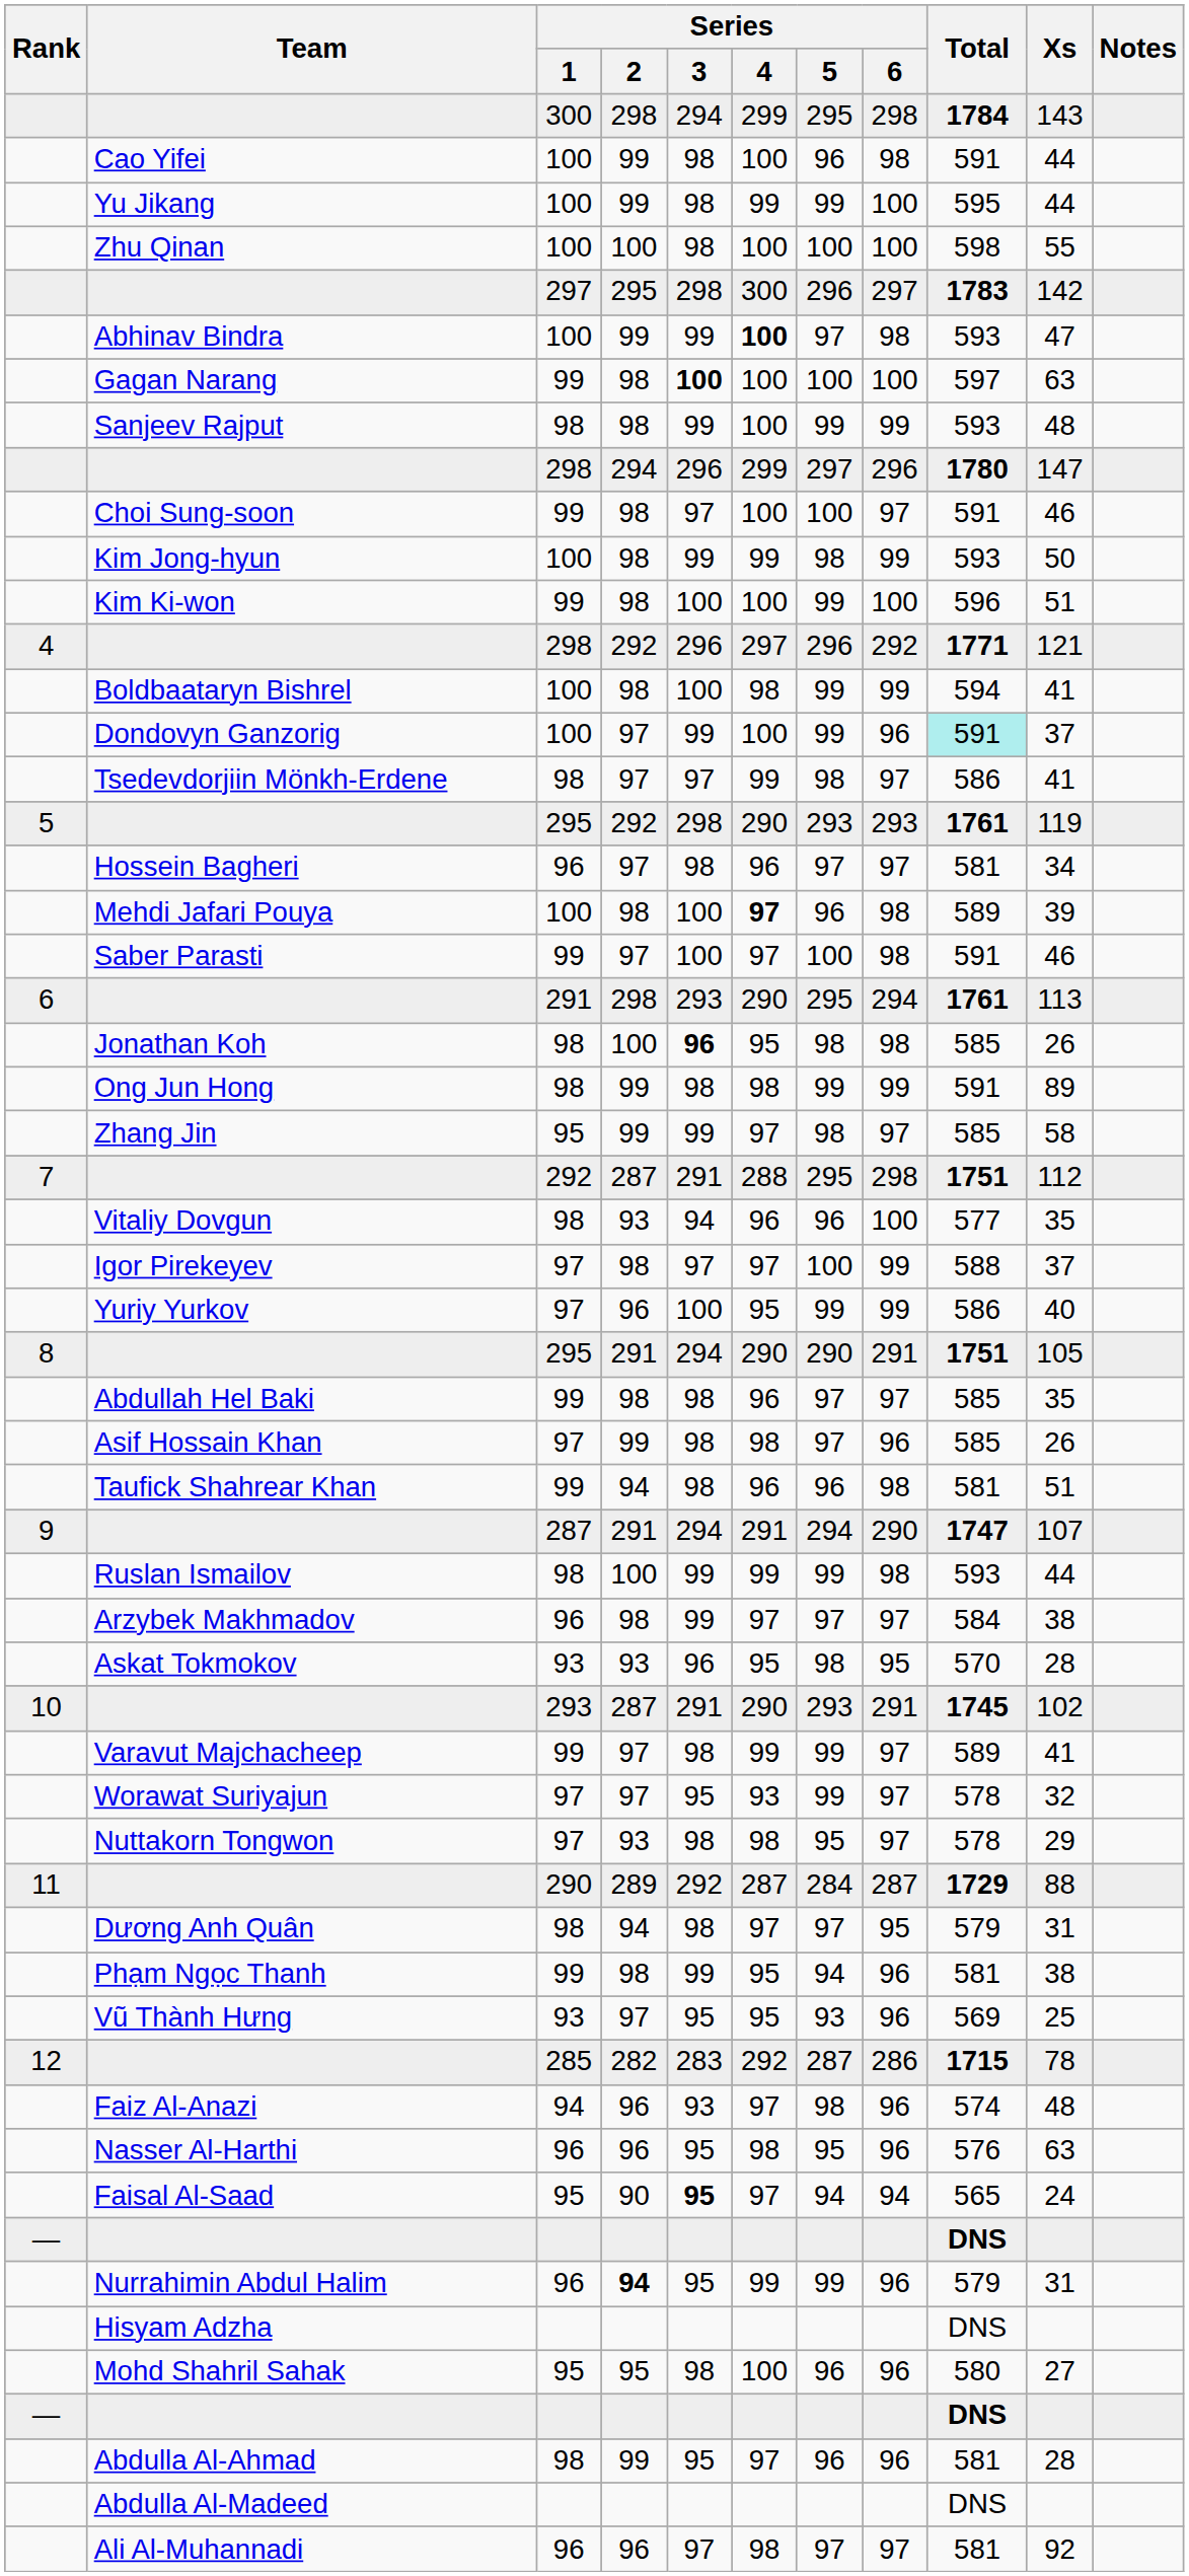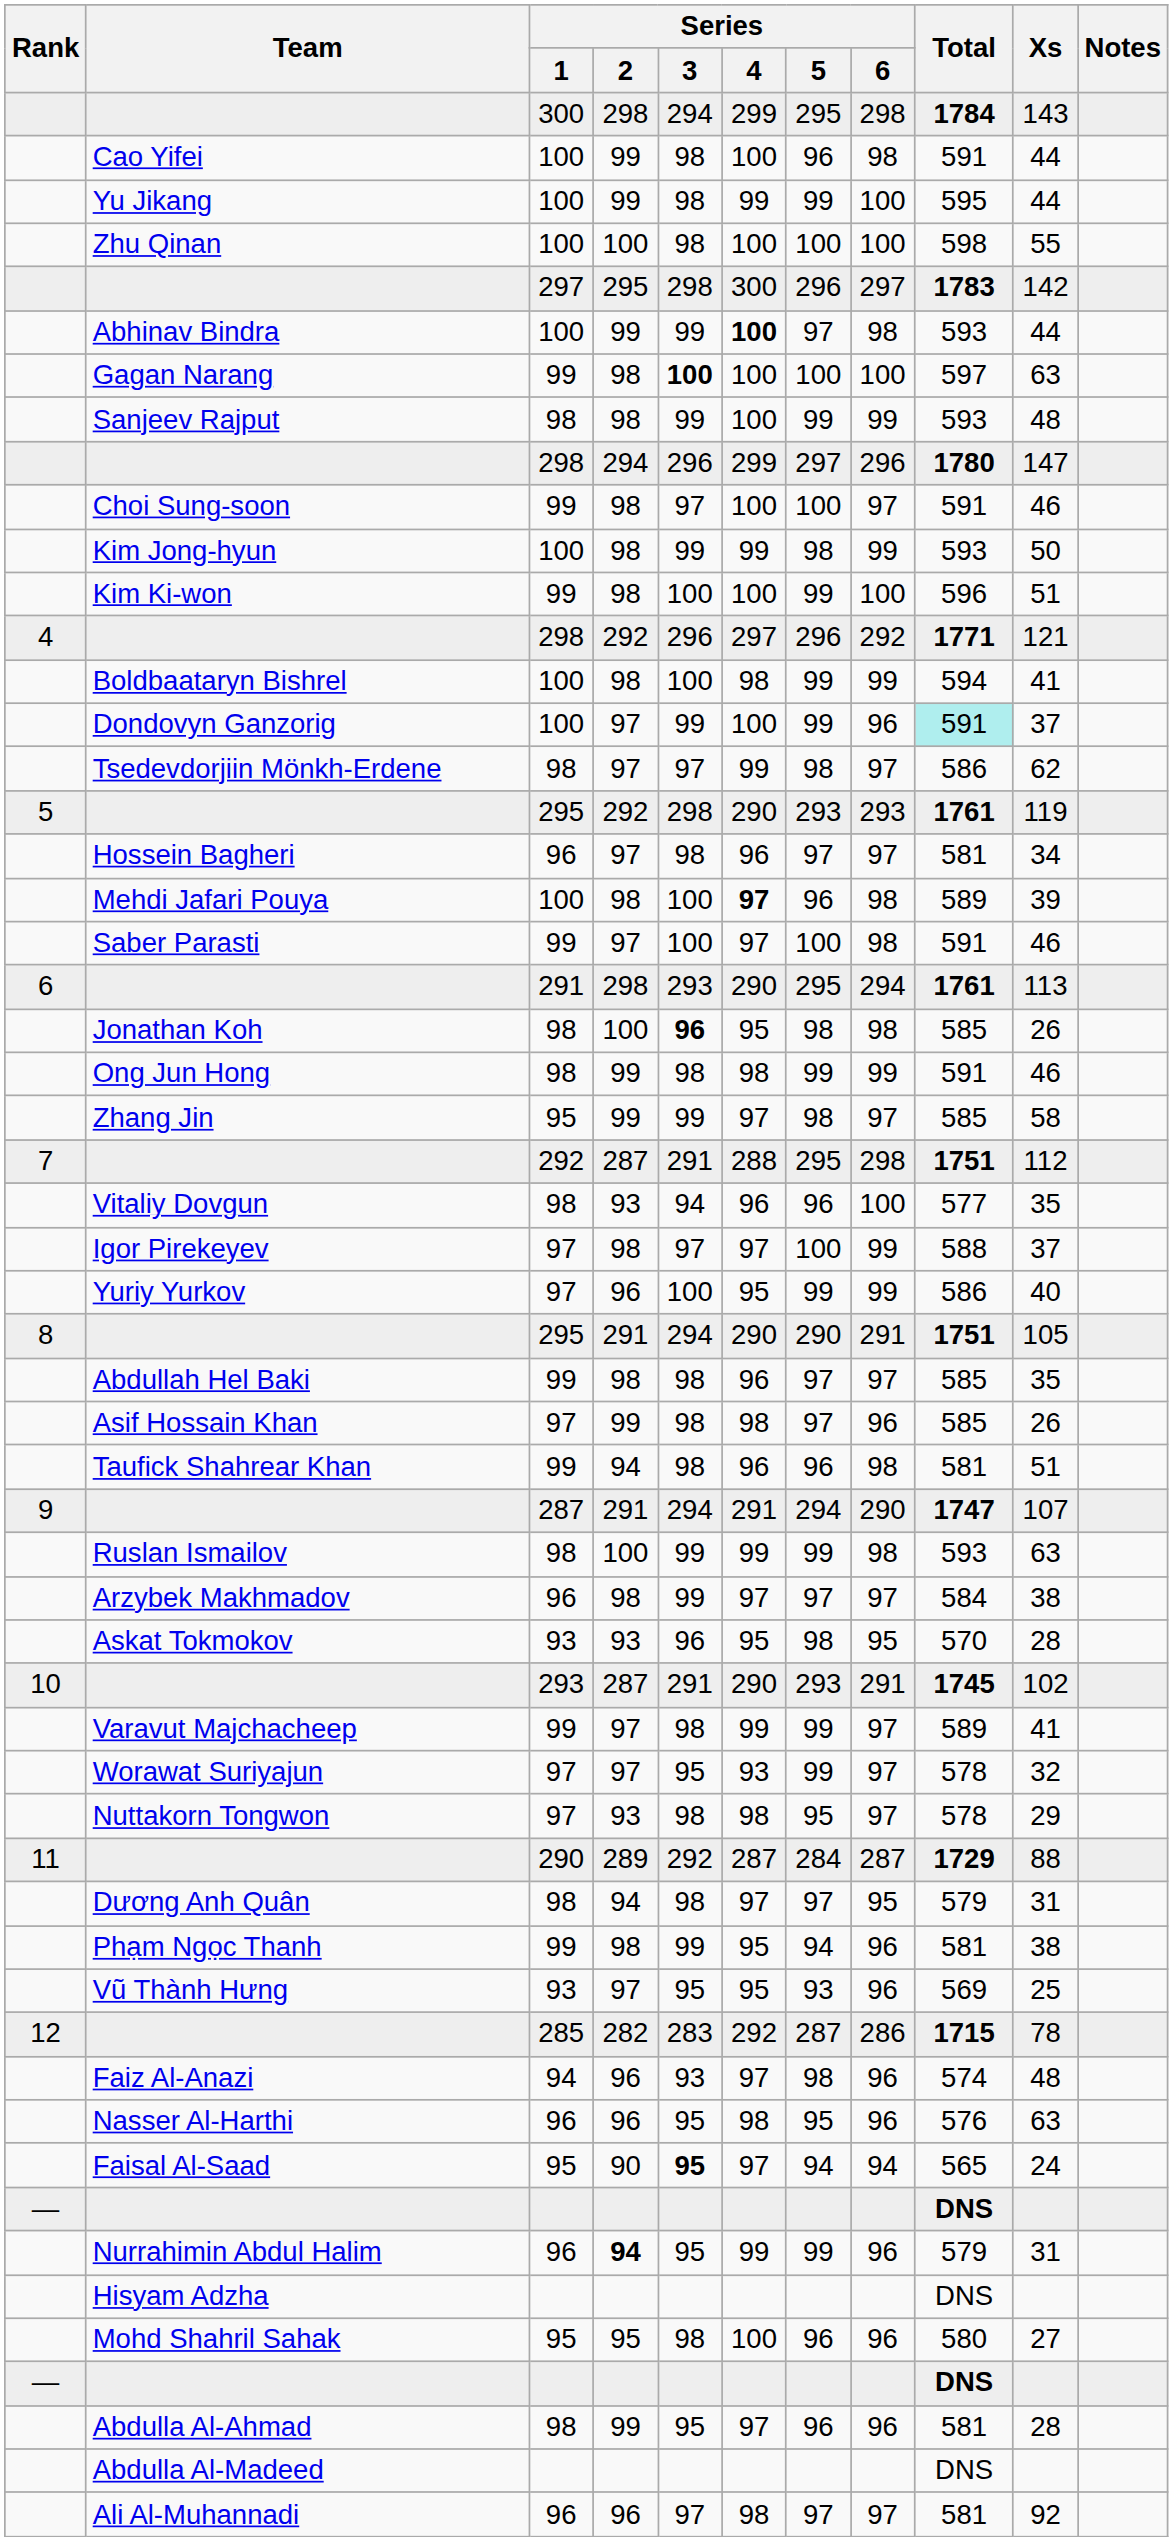 <table class="wikitable" style="text-align:center">
 <tr>
 <th rowspan=2 width=40>Rank</th>
 <th rowspan=2 width=250>Team</th>
 <th colspan=6>Series</th>
 <th rowspan=2 width=50>Total</th>
 <th rowspan=2 width=30>Xs</th>
 <th rowspan=2 width=45>Notes</th>
 </tr>
 <tr>
 <th width=30>1</th>
 <th width=30>2</th>
 <th width=30>3</th>
 <th width=30>4</th>
 <th width=30>5</th>
 <th width=30>6</th>
 </tr>
 <tr bgcolor=eeeeee>
 <td></td>
 <td align=left></td>
 <td>300</td>
 <td>298</td>
 <td>294</td>
 <td>299</td>
 <td>295</td>
 <td>298</td>
 <td><strong>1784</strong></td>
 <td>143</td>
 <td></td>
 </tr>
 <tr>
 <td></td>
 <td align=left><a href='#'>Cao Yifei</a></td>
 <td>100</td>
 <td>99</td>
 <td>98</td>
 <td>100</td>
 <td>96</td>
 <td>98</td>
 <td>591</td>
 <td>44</td>
 <td></td>
 </tr>
 <tr>
 <td></td>
 <td align=left><a href='#'>Yu Jikang</a></td>
 <td>100</td>
 <td>99</td>
 <td>98</td>
 <td>99</td>
 <td>99</td>
 <td>100</td>
 <td>595</td>
 <td>44</td>
 <td></td>
 </tr>
 <tr>
 <td></td>
 <td align=left><a href='#'>Zhu Qinan</a></td>
 <td>100</td>
 <td>100</td>
 <td>98</td>
 <td>100</td>
 <td>100</td>
 <td>100</td>
 <td>598</td>
 <td>55</td>
 <td></td>
 </tr>
 <tr bgcolor=eeeeee>
 <td></td>
 <td align=left></td>
 <td>297</td>
 <td>295</td>
 <td>298</td>
 <td>300</td>
 <td>296</td>
 <td>297</td>
 <td><strong>1783</strong></td>
 <td>142</td>
 <td></td>
 </tr>
 <tr>
 <td></td>
 <td align=left><a href='#'>Abhinav Bindra</a></td>
 <td>100</td>
 <td>99</td>
 <td>99</td>
 <td><strong>100</strong></td>
 <td>97</td>
 <td>98</td>
 <td>593</td>
-<td>47</td>
+<td>44</td>
 <td></td>
 </tr>
 <tr>
 <td></td>
 <td align=left><a href='#'>Gagan Narang</a></td>
 <td>99</td>
 <td>98</td>
 <td><strong>100</strong></td>
 <td>100</td>
 <td>100</td>
 <td>100</td>
 <td>597</td>
 <td>63</td>
 <td></td>
 </tr>
 <tr>
 <td></td>
 <td align=left><a href='#'>Sanjeev Rajput</a></td>
 <td>98</td>
 <td>98</td>
 <td>99</td>
 <td>100</td>
 <td>99</td>
 <td>99</td>
 <td>593</td>
 <td>48</td>
 <td></td>
 </tr>
 <tr bgcolor=eeeeee>
 <td></td>
 <td align=left></td>
 <td>298</td>
 <td>294</td>
 <td>296</td>
 <td>299</td>
 <td>297</td>
 <td>296</td>
 <td><strong>1780</strong></td>
 <td>147</td>
 <td></td>
 </tr>
 <tr>
 <td></td>
 <td align=left><a href='#'>Choi Sung-soon</a></td>
 <td>99</td>
 <td>98</td>
 <td>97</td>
 <td>100</td>
 <td>100</td>
 <td>97</td>
 <td>591</td>
 <td>46</td>
 <td></td>
 </tr>
 <tr>
 <td></td>
 <td align=left><a href='#'>Kim Jong-hyun</a></td>
 <td>100</td>
 <td>98</td>
 <td>99</td>
 <td>99</td>
 <td>98</td>
 <td>99</td>
 <td>593</td>
 <td>50</td>
 <td></td>
 </tr>
 <tr>
 <td></td>
 <td align=left><a href='#'>Kim Ki-won</a></td>
 <td>99</td>
 <td>98</td>
 <td>100</td>
 <td>100</td>
 <td>99</td>
 <td>100</td>
 <td>596</td>
 <td>51</td>
 <td></td>
 </tr>
 <tr bgcolor=eeeeee>
 <td>4</td>
 <td align=left></td>
 <td>298</td>
 <td>292</td>
 <td>296</td>
 <td>297</td>
 <td>296</td>
 <td>292</td>
 <td><strong>1771</strong></td>
 <td>121</td>
 <td></td>
 </tr>
 <tr>
 <td></td>
 <td align=left><a href='#'>Boldbaataryn Bishrel</a></td>
 <td>100</td>
 <td>98</td>
 <td>100</td>
 <td>98</td>
 <td>99</td>
 <td>99</td>
 <td>594</td>
 <td>41</td>
 <td></td>
 </tr>
 <tr>
 <td></td>
 <td align=left><a href='#'>Dondovyn Ganzorig</a></td>
 <td>100</td>
 <td>97</td>
 <td>99</td>
 <td>100</td>
 <td>99</td>
 <td>96</td>
 <td style="background: paleturquoise;">591</td>
 <td>37</td>
 <td></td>
 </tr>
 <tr>
 <td></td>
 <td align=left><a href='#'>Tsedevdorjiin Mönkh-Erdene</a></td>
 <td>98</td>
 <td>97</td>
 <td>97</td>
 <td>99</td>
 <td>98</td>
 <td>97</td>
 <td>586</td>
-<td>41</td>
+<td>62</td>
 <td></td>
 </tr>
 <tr bgcolor=eeeeee>
 <td>5</td>
 <td align=left></td>
 <td>295</td>
 <td>292</td>
 <td>298</td>
 <td>290</td>
 <td>293</td>
 <td>293</td>
 <td><strong>1761</strong></td>
 <td>119</td>
 <td></td>
 </tr>
 <tr>
 <td></td>
 <td align=left><a href='#'>Hossein Bagheri</a></td>
 <td>96</td>
 <td>97</td>
 <td>98</td>
 <td>96</td>
 <td>97</td>
 <td>97</td>
 <td>581</td>
 <td>34</td>
 <td></td>
 </tr>
 <tr>
 <td></td>
 <td align=left><a href='#'>Mehdi Jafari Pouya</a></td>
 <td>100</td>
 <td>98</td>
 <td>100</td>
 <td><strong>97</strong></td>
 <td>96</td>
 <td>98</td>
 <td>589</td>
 <td>39</td>
 <td></td>
 </tr>
 <tr>
 <td></td>
 <td align=left><a href='#'>Saber Parasti</a></td>
 <td>99</td>
 <td>97</td>
 <td>100</td>
 <td>97</td>
 <td>100</td>
 <td>98</td>
 <td>591</td>
 <td>46</td>
 <td></td>
 </tr>
 <tr bgcolor=eeeeee>
 <td>6</td>
 <td align=left></td>
 <td>291</td>
 <td>298</td>
 <td>293</td>
 <td>290</td>
 <td>295</td>
 <td>294</td>
 <td><strong>1761</strong></td>
 <td>113</td>
 <td></td>
 </tr>
 <tr>
 <td></td>
 <td align=left><a href='#'>Jonathan Koh</a></td>
 <td>98</td>
 <td>100</td>
 <td><strong>96</strong></td>
 <td>95</td>
 <td>98</td>
 <td>98</td>
 <td>585</td>
 <td>26</td>
 <td></td>
 </tr>
 <tr>
 <td></td>
 <td align=left><a href='#'>Ong Jun Hong</a></td>
 <td>98</td>
 <td>99</td>
 <td>98</td>
 <td>98</td>
 <td>99</td>
 <td>99</td>
 <td>591</td>
-<td>89</td>
+<td>46</td>
 <td></td>
 </tr>
 <tr>
 <td></td>
 <td align=left><a href='#'>Zhang Jin</a></td>
 <td>95</td>
 <td>99</td>
 <td>99</td>
 <td>97</td>
 <td>98</td>
 <td>97</td>
 <td>585</td>
 <td>58</td>
 <td></td>
 </tr>
 <tr bgcolor=eeeeee>
 <td>7</td>
 <td align=left></td>
 <td>292</td>
 <td>287</td>
 <td>291</td>
 <td>288</td>
 <td>295</td>
 <td>298</td>
 <td><strong>1751</strong></td>
 <td>112</td>
 <td></td>
 </tr>
 <tr>
 <td></td>
 <td align=left><a href='#'>Vitaliy Dovgun</a></td>
 <td>98</td>
 <td>93</td>
 <td>94</td>
 <td>96</td>
 <td>96</td>
 <td>100</td>
 <td>577</td>
 <td>35</td>
 <td></td>
 </tr>
 <tr>
 <td></td>
 <td align=left><a href='#'>Igor Pirekeyev</a></td>
 <td>97</td>
 <td>98</td>
 <td>97</td>
 <td>97</td>
 <td>100</td>
 <td>99</td>
 <td>588</td>
 <td>37</td>
 <td></td>
 </tr>
 <tr>
 <td></td>
 <td align=left><a href='#'>Yuriy Yurkov</a></td>
 <td>97</td>
 <td>96</td>
 <td>100</td>
 <td>95</td>
 <td>99</td>
 <td>99</td>
 <td>586</td>
 <td>40</td>
 <td></td>
 </tr>
 <tr bgcolor=eeeeee>
 <td>8</td>
 <td align=left></td>
 <td>295</td>
 <td>291</td>
 <td>294</td>
 <td>290</td>
 <td>290</td>
 <td>291</td>
 <td><strong>1751</strong></td>
 <td>105</td>
 <td></td>
 </tr>
 <tr>
 <td></td>
 <td align=left><a href='#'>Abdullah Hel Baki</a></td>
 <td>99</td>
 <td>98</td>
 <td>98</td>
 <td>96</td>
 <td>97</td>
 <td>97</td>
 <td>585</td>
 <td>35</td>
 <td></td>
 </tr>
 <tr>
 <td></td>
 <td align=left><a href='#'>Asif Hossain Khan</a></td>
 <td>97</td>
 <td>99</td>
 <td>98</td>
 <td>98</td>
 <td>97</td>
 <td>96</td>
 <td>585</td>
 <td>26</td>
 <td></td>
 </tr>
 <tr>
 <td></td>
 <td align=left><a href='#'>Taufick Shahrear Khan</a></td>
 <td>99</td>
 <td>94</td>
 <td>98</td>
 <td>96</td>
 <td>96</td>
 <td>98</td>
 <td>581</td>
 <td>51</td>
 <td></td>
 </tr>
 <tr bgcolor=eeeeee>
 <td>9</td>
 <td align=left></td>
 <td>287</td>
 <td>291</td>
 <td>294</td>
 <td>291</td>
 <td>294</td>
 <td>290</td>
 <td><strong>1747</strong></td>
 <td>107</td>
 <td></td>
 </tr>
 <tr>
 <td></td>
 <td align=left><a href='#'>Ruslan Ismailov</a></td>
 <td>98</td>
 <td>100</td>
 <td>99</td>
 <td>99</td>
 <td>99</td>
 <td>98</td>
 <td>593</td>
-<td>44</td>
+<td>63</td>
 <td></td>
 </tr>
 <tr>
 <td></td>
 <td align=left><a href='#'>Arzybek Makhmadov</a></td>
 <td>96</td>
 <td>98</td>
 <td>99</td>
 <td>97</td>
 <td>97</td>
 <td>97</td>
 <td>584</td>
 <td>38</td>
 <td></td>
 </tr>
 <tr>
 <td></td>
 <td align=left><a href='#'>Askat Tokmokov</a></td>
 <td>93</td>
 <td>93</td>
 <td>96</td>
 <td>95</td>
 <td>98</td>
 <td>95</td>
 <td>570</td>
 <td>28</td>
 <td></td>
 </tr>
 <tr bgcolor=eeeeee>
 <td>10</td>
 <td align=left></td>
 <td>293</td>
 <td>287</td>
 <td>291</td>
 <td>290</td>
 <td>293</td>
 <td>291</td>
 <td><strong>1745</strong></td>
 <td>102</td>
 <td></td>
 </tr>
 <tr>
 <td></td>
 <td align=left><a href='#'>Varavut Majchacheep</a></td>
 <td>99</td>
 <td>97</td>
 <td>98</td>
 <td>99</td>
 <td>99</td>
 <td>97</td>
 <td>589</td>
 <td>41</td>
 <td></td>
 </tr>
 <tr>
 <td></td>
 <td align=left><a href='#'>Worawat Suriyajun</a></td>
 <td>97</td>
 <td>97</td>
 <td>95</td>
 <td>93</td>
 <td>99</td>
 <td>97</td>
 <td>578</td>
 <td>32</td>
 <td></td>
 </tr>
 <tr>
 <td></td>
 <td align=left><a href='#'>Nuttakorn Tongwon</a></td>
 <td>97</td>
 <td>93</td>
 <td>98</td>
 <td>98</td>
 <td>95</td>
 <td>97</td>
 <td>578</td>
 <td>29</td>
 <td></td>
 </tr>
 <tr bgcolor=eeeeee>
 <td>11</td>
 <td align=left></td>
 <td>290</td>
 <td>289</td>
 <td>292</td>
 <td>287</td>
 <td>284</td>
 <td>287</td>
 <td><strong>1729</strong></td>
 <td>88</td>
 <td></td>
 </tr>
 <tr>
 <td></td>
 <td align=left><a href='#'>Dương Anh Quân</a></td>
 <td>98</td>
 <td>94</td>
 <td>98</td>
 <td>97</td>
 <td>97</td>
 <td>95</td>
 <td>579</td>
 <td>31</td>
 <td></td>
 </tr>
 <tr>
 <td></td>
 <td align=left><a href='#'>Phạm Ngọc Thanh</a></td>
 <td>99</td>
 <td>98</td>
 <td>99</td>
 <td>95</td>
 <td>94</td>
 <td>96</td>
 <td>581</td>
 <td>38</td>
 <td></td>
 </tr>
 <tr>
 <td></td>
 <td align=left><a href='#'>Vũ Thành Hưng</a></td>
 <td>93</td>
 <td>97</td>
 <td>95</td>
 <td>95</td>
 <td>93</td>
 <td>96</td>
 <td>569</td>
 <td>25</td>
 <td></td>
 </tr>
 <tr bgcolor=eeeeee>
 <td>12</td>
 <td align=left></td>
 <td>285</td>
 <td>282</td>
 <td>283</td>
 <td>292</td>
 <td>287</td>
 <td>286</td>
 <td><strong>1715</strong></td>
 <td>78</td>
 <td></td>
 </tr>
 <tr>
 <td></td>
 <td align=left><a href='#'>Faiz Al-Anazi</a></td>
 <td>94</td>
 <td>96</td>
 <td>93</td>
 <td>97</td>
 <td>98</td>
 <td>96</td>
 <td>574</td>
 <td>48</td>
 <td></td>
 </tr>
 <tr>
 <td></td>
 <td align=left><a href='#'>Nasser Al-Harthi</a></td>
 <td>96</td>
 <td>96</td>
 <td>95</td>
 <td>98</td>
 <td>95</td>
 <td>96</td>
 <td>576</td>
 <td>63</td>
 <td></td>
 </tr>
 <tr>
 <td></td>
 <td align=left><a href='#'>Faisal Al-Saad</a></td>
 <td>95</td>
 <td>90</td>
 <td><strong>95</strong></td>
 <td>97</td>
 <td>94</td>
 <td>94</td>
 <td>565</td>
 <td>24</td>
 <td></td>
 </tr>
 <tr bgcolor=eeeeee>
 <td>—</td>
 <td align=left></td>
 <td></td>
 <td></td>
 <td></td>
 <td></td>
 <td></td>
 <td></td>
 <td><strong>DNS</strong></td>
 <td></td>
 <td></td>
 </tr>
 <tr>
 <td></td>
 <td align=left><a href='#'>Nurrahimin Abdul Halim</a></td>
 <td>96</td>
 <td><strong>94</strong></td>
 <td>95</td>
 <td>99</td>
 <td>99</td>
 <td>96</td>
 <td>579</td>
 <td>31</td>
 <td></td>
 </tr>
 <tr>
 <td></td>
 <td align=left><a href='#'>Hisyam Adzha</a></td>
 <td></td>
 <td></td>
 <td></td>
 <td></td>
 <td></td>
 <td></td>
 <td>DNS</td>
 <td></td>
 <td></td>
 </tr>
 <tr>
 <td></td>
 <td align=left><a href='#'>Mohd Shahril Sahak</a></td>
 <td>95</td>
 <td>95</td>
 <td>98</td>
 <td>100</td>
 <td>96</td>
 <td>96</td>
 <td>580</td>
 <td>27</td>
 <td></td>
 </tr>
 <tr bgcolor=eeeeee>
 <td>—</td>
 <td align=left></td>
 <td></td>
 <td></td>
 <td></td>
 <td></td>
 <td></td>
 <td></td>
 <td><strong>DNS</strong></td>
 <td></td>
 <td></td>
 </tr>
 <tr>
 <td></td>
 <td align=left><a href='#'>Abdulla Al-Ahmad</a></td>
 <td>98</td>
 <td>99</td>
 <td>95</td>
 <td>97</td>
 <td>96</td>
 <td>96</td>
 <td>581</td>
 <td>28</td>
 <td></td>
 </tr>
 <tr>
 <td></td>
 <td align=left><a href='#'>Abdulla Al-Madeed</a></td>
 <td></td>
 <td></td>
 <td></td>
 <td></td>
 <td></td>
 <td></td>
 <td>DNS</td>
 <td></td>
 <td></td>
 </tr>
 <tr>
 <td></td>
 <td align=left><a href='#'>Ali Al-Muhannadi</a></td>
 <td>96</td>
 <td>96</td>
 <td>97</td>
 <td>98</td>
 <td>97</td>
 <td>97</td>
 <td>581</td>
 <td>92</td>
 <td></td>
 </tr>
 </table>
